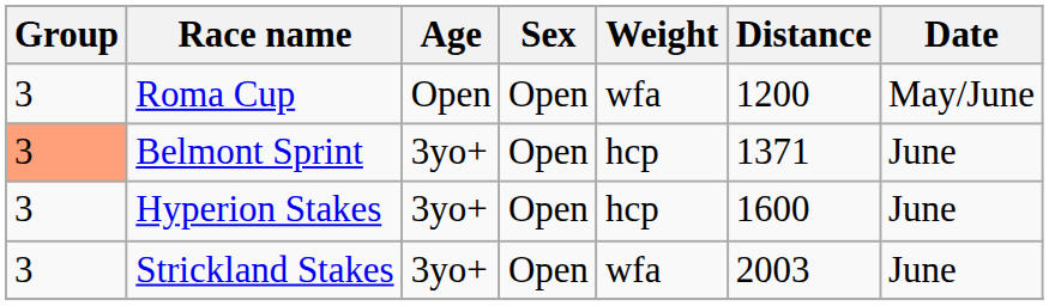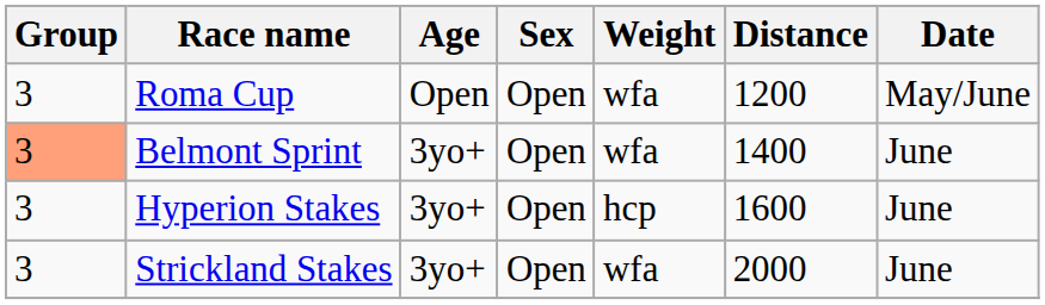 <table class="wikitable">
 <tr>
 <th>Group</th>
 <th>Race name</th>
 <th>Age</th>
 <th>Sex</th>
 <th>Weight</th>
 <th>Distance</th>
 <th>Date</th>
 </tr>
 <tr>
 <td>3</td>
 <td><a href='#'>Roma Cup</a></td>
 <td>Open</td>
 <td>Open</td>
 <td>wfa</td>
 <td>1200</td>
 <td>May/June</td>
 </tr>
 <tr>
 <td style="background: lightsalmon;">3</td>
 <td><a href='#'>Belmont Sprint</a></td>
 <td>3yo+</td>
 <td>Open</td>
-<td>hcp</td>
-<td>1371</td>
+<td>wfa</td>
+<td>1400</td>
 <td>June</td>
 </tr>
 <tr>
 <td>3</td>
 <td><a href='#'>Hyperion Stakes</a></td>
 <td>3yo+</td>
 <td>Open</td>
 <td>hcp</td>
 <td>1600</td>
 <td>June</td>
 </tr>
 <tr>
 <td>3</td>
 <td><a href='#'>Strickland Stakes</a></td>
 <td>3yo+</td>
 <td>Open</td>
 <td>wfa</td>
-<td>2003</td>
+<td>2000</td>
 <td>June</td>
 </tr>
 <tr>
 </tr>
 </table>
